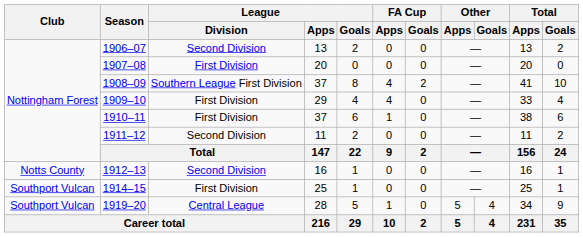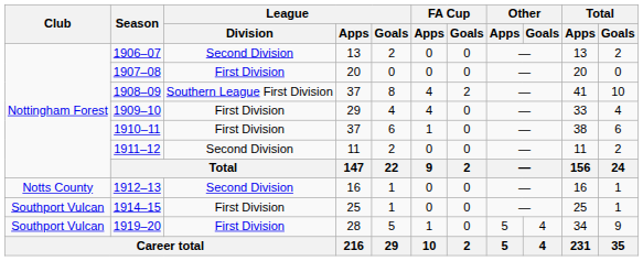 <table class="wikitable" style="text-align: center;">
 <tr>
 <th rowspan="2">Club</th>
 <th rowspan="2">Season</th>
 <th colspan="3">League</th>
 <th colspan="2">FA Cup</th>
 <th colspan="2">Other</th>
 <th colspan="2">Total</th>
 </tr>
 <tr>
 <th>Division</th>
 <th>Apps</th>
 <th>Goals</th>
 <th>Apps</th>
 <th>Goals</th>
 <th>Apps</th>
 <th>Goals</th>
 <th>Apps</th>
 <th>Goals</th>
 </tr>
 <tr>
 <td rowspan="7"><a href='#'>Nottingham Forest</a></td>
 <td><a href='#'>1906–07</a></td>
 <td><a href='#'>Second Division</a></td>
 <td>13</td>
 <td>2</td>
 <td>0</td>
 <td>0</td>
 <td colspan="2">—</td>
 <td>13</td>
 <td>2</td>
 </tr>
 <tr>
 <td><a href='#'>1907–08</a></td>
 <td><a href='#'>First Division</a></td>
 <td>20</td>
 <td>0</td>
 <td>0</td>
 <td>0</td>
 <td colspan="2">—</td>
 <td>20</td>
 <td>0</td>
 </tr>
 <tr>
 <td><a href='#'>1908–09</a></td>
 <td><a href='#'>Southern League</a> First Division</td>
 <td>37</td>
 <td>8</td>
 <td>4</td>
 <td>2</td>
 <td colspan="2">—</td>
 <td>41</td>
 <td>10</td>
 </tr>
 <tr>
 <td><a href='#'>1909–10</a></td>
 <td>First Division</td>
 <td>29</td>
 <td>4</td>
 <td>4</td>
 <td>0</td>
 <td colspan="2">—</td>
 <td>33</td>
 <td>4</td>
 </tr>
 <tr>
 <td><a href='#'>1910–11</a></td>
 <td>First Division</td>
 <td>37</td>
 <td>6</td>
 <td>1</td>
 <td>0</td>
 <td colspan="2">—</td>
 <td>38</td>
 <td>6</td>
 </tr>
 <tr>
 <td><a href='#'>1911–12</a></td>
 <td>Second Division</td>
 <td>11</td>
 <td>2</td>
 <td>0</td>
 <td>0</td>
 <td colspan="2">—</td>
 <td>11</td>
 <td>2</td>
 </tr>
 <tr>
 <th colspan="2">Total</th>
 <th>147</th>
 <th>22</th>
 <th>9</th>
 <th>2</th>
 <th colspan="2">—</th>
 <th>156</th>
 <th>24</th>
 </tr>
 <tr>
 <td><a href='#'>Notts County</a></td>
 <td><a href='#'>1912–13</a></td>
 <td><a href='#'>Second Division</a></td>
 <td>16</td>
 <td>1</td>
 <td>0</td>
 <td>0</td>
 <td colspan="2">—</td>
 <td>16</td>
 <td>1</td>
 </tr>
 <tr>
 <td><a href='#'>Southport Vulcan</a></td>
 <td><a href='#'>1914–15</a></td>
 <td>First Division</td>
 <td>25</td>
 <td>1</td>
 <td>0</td>
 <td>0</td>
 <td colspan="2">—</td>
 <td>25</td>
 <td>1</td>
 </tr>
 <tr>
 <td><a href='#'>Southport Vulcan</a></td>
 <td><a href='#'>1919–20</a></td>
-<td><a href='#'>Central League</a></td>
+<td><a href='#'>First Division</a></td>
 <td>28</td>
 <td>5</td>
 <td>1</td>
 <td>0</td>
 <td>5</td>
 <td>4</td>
 <td>34</td>
 <td>9</td>
 </tr>
 <tr>
 <th colspan="3">Career total</th>
 <th>216</th>
 <th>29</th>
 <th>10</th>
 <th>2</th>
 <th>5</th>
 <th>4</th>
 <th>231</th>
 <th>35</th>
 </tr>
 </table>
